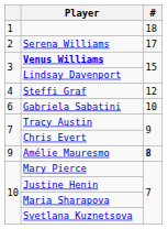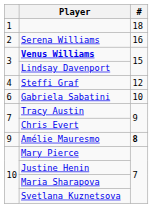 <table class="wikitable">
 <tr>
 <th></th>
 <th width=160>Player</th>
 <th width=20>#</th>
 </tr>
 <tr>
 <td>1</td>
 <td></td>
 <td>18</td>
 </tr>
 <tr>
 <td>2</td>
 <td> <a href='#'>Serena Williams</a></td>
-<td>17</td>
+<td>16</td>
 </tr>
 <tr>
 <td rowspan=2>3</td>
 <td> <strong><a href='#'>Venus Williams</a></strong></td>
 <td rowspan=2>15</td>
 </tr>
 <tr>
 <td> <a href='#'>Lindsay Davenport</a></td>
 </tr>
 <tr>
 <td>4</td>
 <td> <a href='#'>Steffi Graf</a></td>
 <td>12</td>
 </tr>
 <tr>
 <td>6</td>
 <td> <a href='#'>Gabriela Sabatini</a></td>
 <td>10</td>
 </tr>
 <tr>
 <td rowspan=2>7</td>
 <td> <a href='#'>Tracy Austin</a></td>
 <td rowspan=2>9</td>
 </tr>
 <tr>
 <td> <a href='#'>Chris Evert</a></td>
 </tr>
 <tr>
 <td>9</td>
 <td> <a href='#'>Amélie Mauresmo</a></td>
 <td><strong>8</strong></td>
 </tr>
 <tr>
 <td rowspan=4>10</td>
 <td> <a href='#'>Mary Pierce</a></td>
 <td rowspan=4>7</td>
 </tr>
 <tr>
 <td> <a href='#'>Justine Henin</a></td>
 </tr>
 <tr>
 <td> <a href='#'>Maria Sharapova</a></td>
 </tr>
 <tr>
 <td> <a href='#'>Svetlana Kuznetsova</a></td>
 </tr>
 </table>
